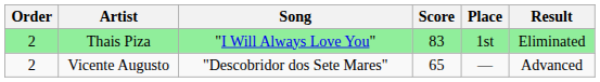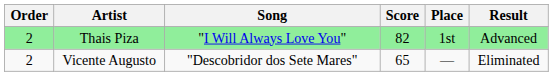 <table class="wikitable" style="text-align:center; width:70%;">
 <tr>
 <th scope="col" width="05%">Order</th>
 <th scope="col" width="17%">Artist</th>
 <th scope="col" width="33%">Song</th>
 <th scope="col" width="05%">Score</th>
 <th scope="col" width="05%">Place</th>
 <th scope="col" width="10%">Result</th>
 </tr>
 <tr bgcolor="#90ee9b">
 <td>2</td>
 <td>Thais Piza</td>
 <td>"<a href='#'>I Will Always Love You</a>"</td>
-<td>83</td>
+<td>82</td>
 <td>1st</td>
-<td>Eliminated</td>
+<td>Advanced</td>
 </tr>
 <tr>
 <td>2</td>
 <td>Vicente Augusto</td>
 <td>"Descobridor dos Sete Mares"</td>
 <td>65</td>
 <td>—</td>
-<td>Advanced</td>
+<td>Eliminated</td>
 </tr>
 </table>
